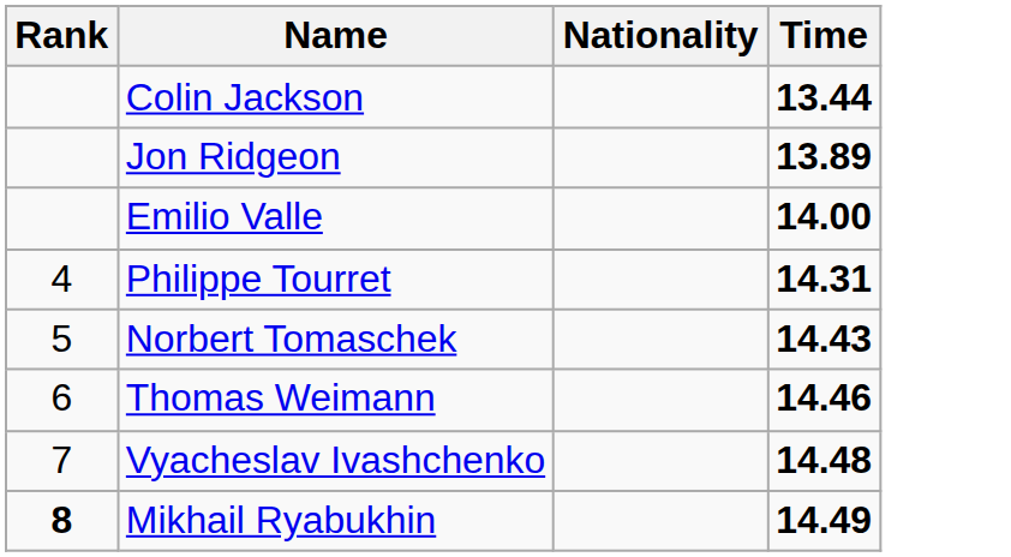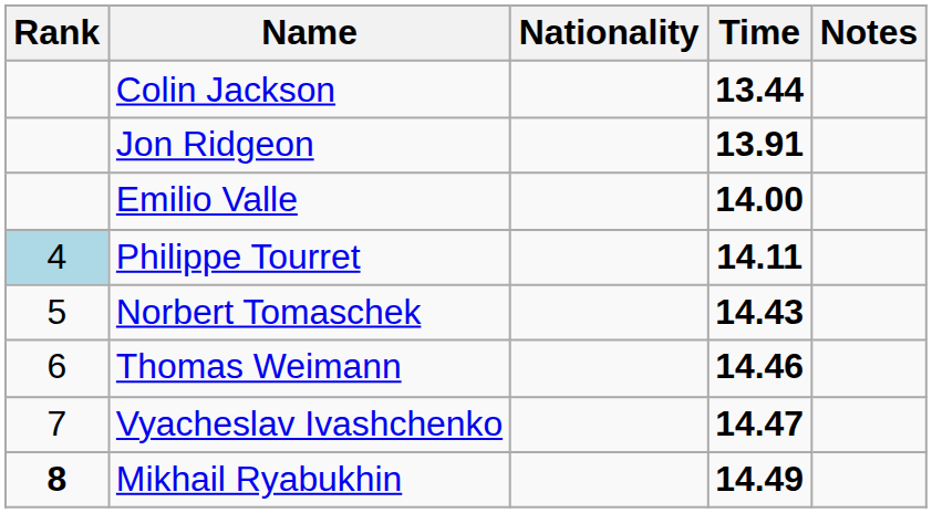 <table class="wikitable sortable" style="text-align:center">
 <tr>
 <th>Rank</th>
 <th>Name</th>
 <th>Nationality</th>
 <th>Time</th>
+<th>Notes</th>
 </tr>
 <tr>
 <td></td>
 <td align=left><a href='#'>Colin Jackson</a></td>
 <td align=left></td>
 <td><strong>13.44</strong></td>
+<td></td>
 </tr>
 <tr>
 <td></td>
 <td align=left><a href='#'>Jon Ridgeon</a></td>
 <td align=left></td>
-<td><strong>13.89</strong></td>
+<td><strong>13.91</strong></td>
+<td></td>
 </tr>
 <tr>
 <td></td>
 <td align=left><a href='#'>Emilio Valle</a></td>
 <td align=left></td>
 <td><strong>14.00</strong></td>
+<td></td>
 </tr>
 <tr>
-<td>4</td>
+<td style="background: lightblue;">4</td>
 <td align=left><a href='#'>Philippe Tourret</a></td>
 <td align=left></td>
-<td><strong>14.31</strong></td>
+<td><strong>14.11</strong></td>
+<td></td>
 </tr>
 <tr>
 <td>5</td>
 <td align=left><a href='#'>Norbert Tomaschek</a></td>
 <td align=left></td>
 <td><strong>14.43</strong></td>
+<td></td>
 </tr>
 <tr>
 <td>6</td>
 <td align=left><a href='#'>Thomas Weimann</a></td>
 <td align=left></td>
 <td><strong>14.46</strong></td>
+<td></td>
 </tr>
 <tr>
 <td>7</td>
 <td align=left><a href='#'>Vyacheslav Ivashchenko</a></td>
 <td align=left></td>
-<td><strong>14.48</strong></td>
+<td><strong>14.47</strong></td>
+<td></td>
 </tr>
 <tr>
 <td><strong>8</strong></td>
 <td align=left><a href='#'>Mikhail Ryabukhin</a></td>
 <td align=left></td>
 <td><strong>14.49</strong></td>
+<td></td>
 </tr>
 </table>
